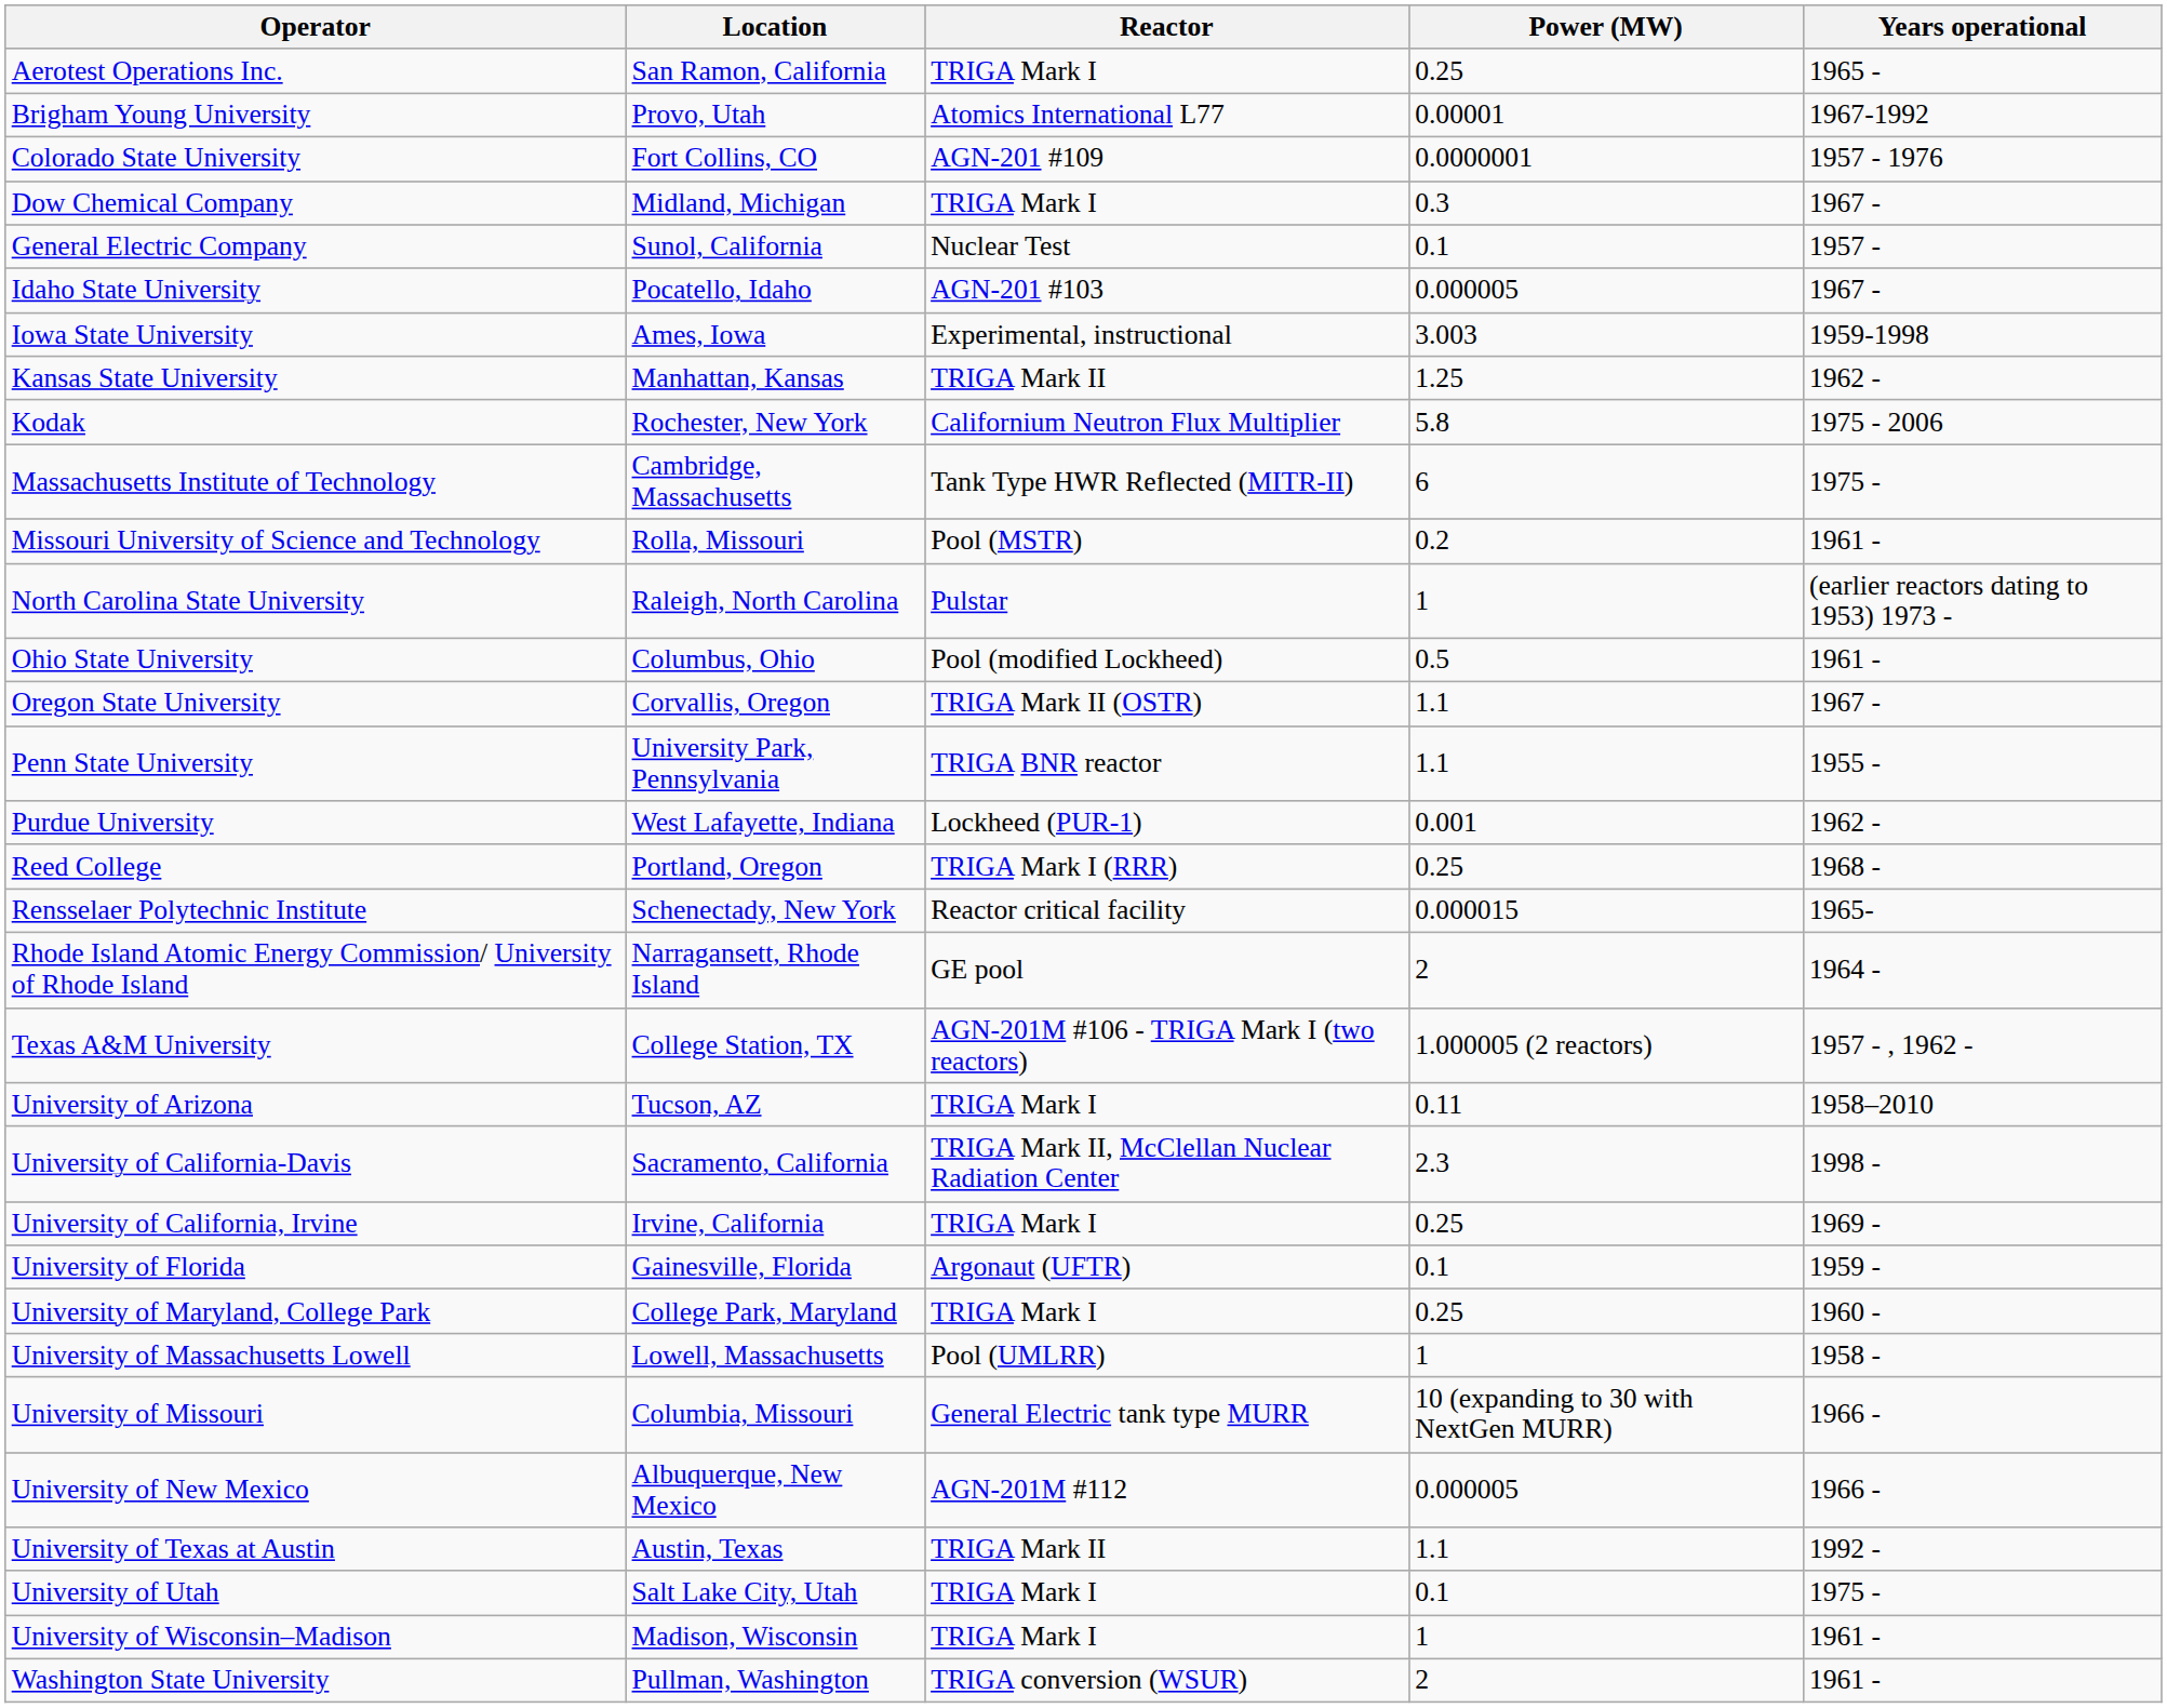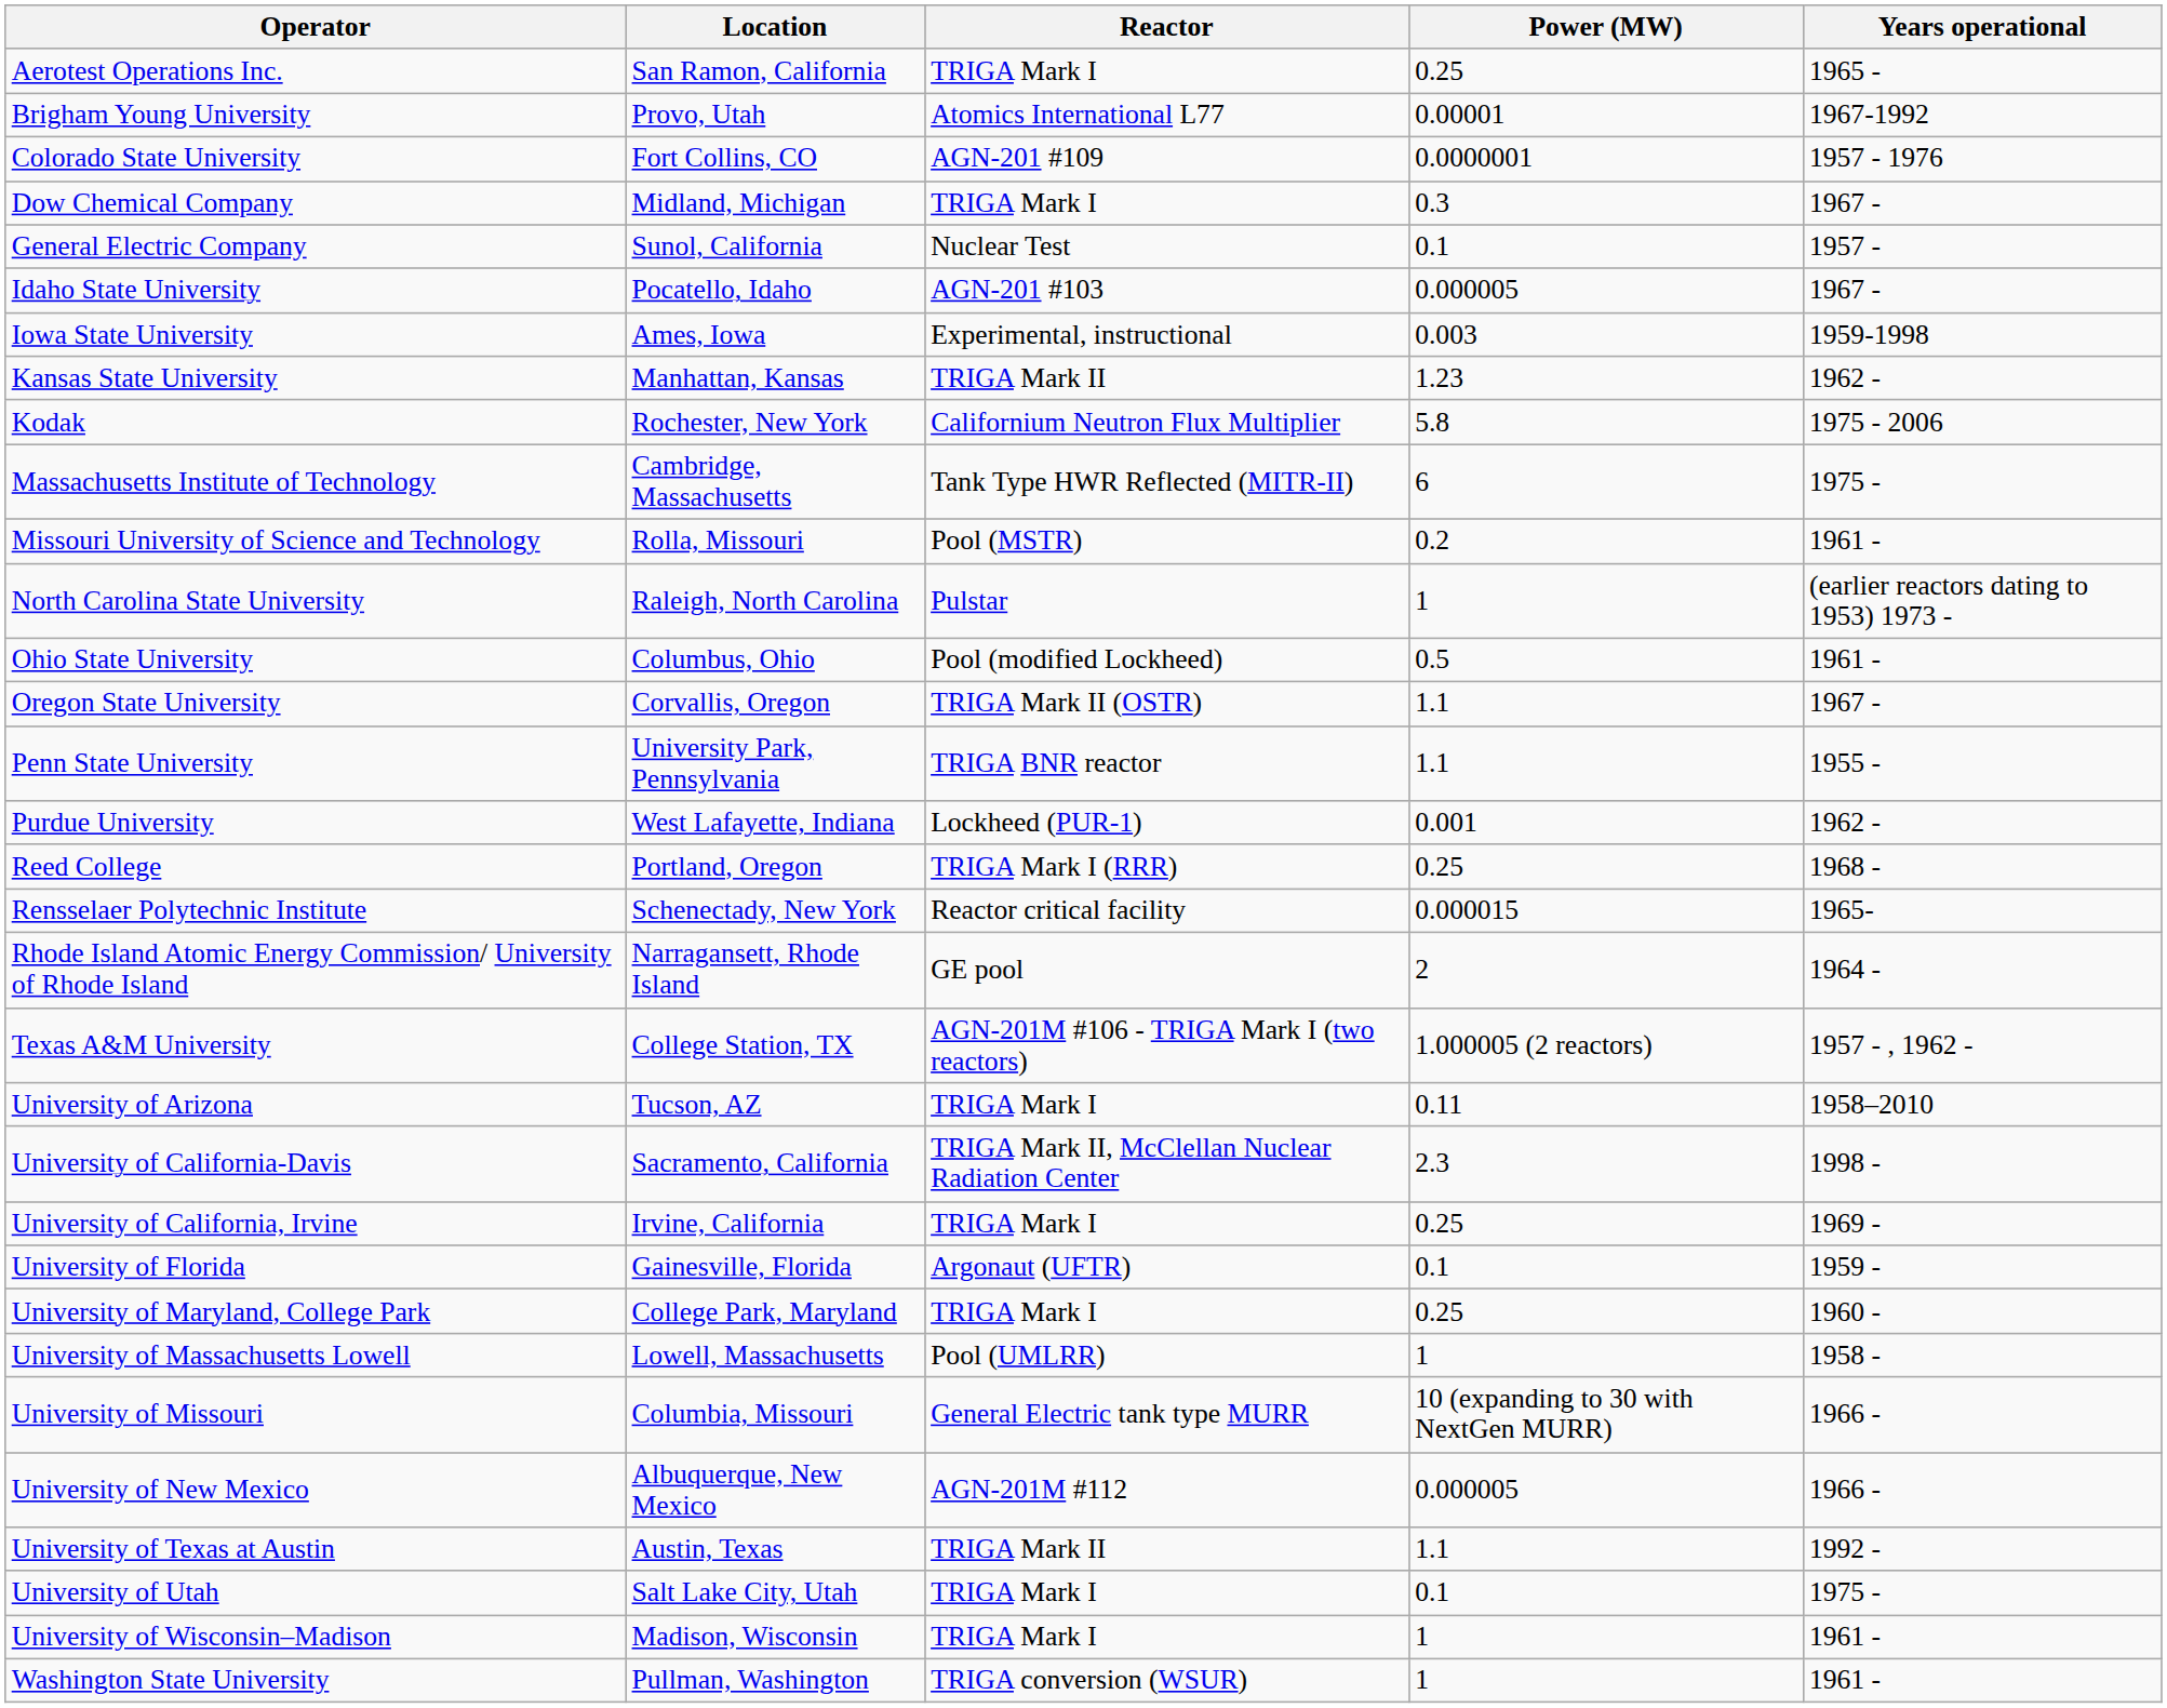 <table class="wikitable sortable">
 <tr>
 <th>Operator</th>
 <th>Location</th>
 <th>Reactor</th>
 <th>Power (MW)</th>
 <th>Years operational</th>
 </tr>
 <tr>
 <td><a href='#'>Aerotest Operations Inc.</a></td>
 <td><a href='#'>San Ramon, California</a></td>
 <td><a href='#'>TRIGA</a> Mark I</td>
 <td>0.25</td>
 <td>1965 -</td>
 </tr>
 <tr>
 <td><a href='#'>Brigham Young University</a></td>
 <td><a href='#'>Provo, Utah</a></td>
 <td><a href='#'>Atomics International</a> L77</td>
 <td>0.00001</td>
 <td>1967-1992</td>
 </tr>
 <tr>
 <td><a href='#'>Colorado State University</a></td>
 <td><a href='#'>Fort Collins, CO</a></td>
 <td><a href='#'>AGN-201</a> #109</td>
 <td>0.0000001</td>
 <td>1957 - 1976</td>
 </tr>
 <tr>
 <td><a href='#'>Dow Chemical Company</a></td>
 <td><a href='#'>Midland, Michigan</a></td>
 <td><a href='#'>TRIGA</a> Mark I</td>
 <td>0.3</td>
 <td>1967 -</td>
 </tr>
 <tr>
 <td><a href='#'>General Electric Company</a></td>
 <td><a href='#'>Sunol, California</a></td>
 <td>Nuclear Test</td>
 <td>0.1</td>
 <td>1957 -</td>
 </tr>
 <tr>
 <td><a href='#'>Idaho State University</a></td>
 <td><a href='#'>Pocatello, Idaho</a></td>
 <td><a href='#'>AGN-201</a> #103</td>
 <td>0.000005</td>
 <td>1967 -</td>
 </tr>
 <tr>
 <td><a href='#'>Iowa State University</a></td>
 <td><a href='#'>Ames, Iowa</a></td>
 <td>Experimental, instructional</td>
-<td>3.003</td>
+<td>0.003</td>
 <td>1959-1998</td>
 </tr>
 <tr>
 <td><a href='#'>Kansas State University</a></td>
 <td><a href='#'>Manhattan, Kansas</a></td>
 <td><a href='#'>TRIGA</a> Mark II</td>
-<td>1.25</td>
+<td>1.23</td>
 <td>1962 -</td>
 </tr>
 <tr>
 <td><a href='#'>Kodak</a></td>
 <td><a href='#'>Rochester, New York</a></td>
 <td><a href='#'>Californium Neutron Flux Multiplier</a></td>
 <td>5.8</td>
 <td>1975 - 2006</td>
 </tr>
 <tr>
 <td><a href='#'>Massachusetts Institute of Technology</a></td>
 <td><a href='#'>Cambridge, Massachusetts</a></td>
 <td>Tank Type HWR Reflected (<a href='#'>MITR-II</a>)</td>
 <td>6</td>
 <td>1975 -</td>
 </tr>
 <tr>
 <td><a href='#'>Missouri University of Science and Technology</a></td>
 <td><a href='#'>Rolla, Missouri</a></td>
 <td>Pool (<a href='#'>MSTR</a>)</td>
 <td>0.2</td>
 <td>1961 -</td>
 </tr>
 <tr>
 <td><a href='#'>North Carolina State University</a></td>
 <td><a href='#'>Raleigh, North Carolina</a></td>
 <td><a href='#'>Pulstar</a></td>
 <td>1</td>
 <td>(earlier reactors dating to 1953) 1973 -</td>
 </tr>
 <tr>
 <td><a href='#'>Ohio State University</a></td>
 <td><a href='#'>Columbus, Ohio</a></td>
 <td>Pool (modified Lockheed)</td>
 <td>0.5</td>
 <td>1961 -</td>
 </tr>
 <tr>
 <td><a href='#'>Oregon State University</a></td>
 <td><a href='#'>Corvallis, Oregon</a></td>
 <td><a href='#'>TRIGA</a> Mark II (<a href='#'>OSTR</a>)</td>
 <td>1.1</td>
 <td>1967 -</td>
 </tr>
 <tr>
 <td><a href='#'>Penn State University</a></td>
 <td><a href='#'>University Park, Pennsylvania</a></td>
 <td><a href='#'>TRIGA</a> <a href='#'>BNR</a> reactor</td>
 <td>1.1</td>
 <td>1955 -</td>
 </tr>
 <tr>
 <td><a href='#'>Purdue University</a></td>
 <td><a href='#'>West Lafayette, Indiana</a></td>
 <td>Lockheed (<a href='#'>PUR-1</a>)</td>
 <td>0.001</td>
 <td>1962 -</td>
 </tr>
 <tr>
 <td><a href='#'>Reed College</a></td>
 <td><a href='#'>Portland, Oregon</a></td>
 <td><a href='#'>TRIGA</a> Mark I (<a href='#'>RRR</a>)</td>
 <td>0.25</td>
 <td>1968 -</td>
 </tr>
 <tr>
 <td><a href='#'>Rensselaer Polytechnic Institute</a></td>
 <td><a href='#'>Schenectady, New York</a></td>
 <td>Reactor critical facility</td>
 <td>0.000015</td>
 <td>1965-</td>
 </tr>
 <tr>
 <td><a href='#'>Rhode Island Atomic Energy Commission</a>/ <a href='#'>University of Rhode Island</a></td>
 <td><a href='#'>Narragansett, Rhode Island</a></td>
 <td>GE pool</td>
 <td>2</td>
 <td>1964 -</td>
 </tr>
 <tr>
 <td><a href='#'>Texas A&M University</a></td>
 <td><a href='#'>College Station, TX</a></td>
 <td><a href='#'>AGN-201M</a> #106 - <a href='#'>TRIGA</a> Mark I (<a href='#'>two reactors</a>)</td>
 <td>1.000005 (2 reactors)</td>
 <td>1957 - , 1962 -</td>
 </tr>
 <tr>
 <td><a href='#'>University of Arizona</a></td>
 <td><a href='#'>Tucson, AZ</a></td>
 <td><a href='#'>TRIGA</a> Mark I</td>
 <td>0.11</td>
 <td>1958–2010</td>
 </tr>
 <tr>
 <td><a href='#'>University of California-Davis</a></td>
 <td><a href='#'>Sacramento, California</a></td>
 <td><a href='#'>TRIGA</a> Mark II, <a href='#'>McClellan Nuclear Radiation Center</a></td>
 <td>2.3</td>
 <td>1998 -</td>
 </tr>
 <tr>
 <td><a href='#'>University of California, Irvine</a></td>
 <td><a href='#'>Irvine, California</a></td>
 <td><a href='#'>TRIGA</a> Mark I</td>
 <td>0.25</td>
 <td>1969 -</td>
 </tr>
 <tr>
 <td><a href='#'>University of Florida</a></td>
 <td><a href='#'>Gainesville, Florida</a></td>
 <td><a href='#'>Argonaut</a> (<a href='#'>UFTR</a>)</td>
 <td>0.1</td>
 <td>1959 -</td>
 </tr>
 <tr>
 <td><a href='#'>University of Maryland, College Park</a></td>
 <td><a href='#'>College Park, Maryland</a></td>
 <td><a href='#'>TRIGA</a> Mark I</td>
 <td>0.25</td>
 <td>1960 -</td>
 </tr>
 <tr>
 <td><a href='#'>University of Massachusetts Lowell</a></td>
 <td><a href='#'>Lowell, Massachusetts</a></td>
 <td>Pool (<a href='#'>UMLRR</a>)</td>
 <td>1</td>
 <td>1958 -</td>
 </tr>
 <tr>
 <td><a href='#'>University of Missouri</a></td>
 <td><a href='#'>Columbia, Missouri</a></td>
 <td><a href='#'>General Electric</a> tank type <a href='#'>MURR</a></td>
 <td>10 (expanding to 30 with NextGen MURR)</td>
 <td>1966 -</td>
 </tr>
 <tr>
 <td><a href='#'>University of New Mexico</a></td>
 <td><a href='#'>Albuquerque, New Mexico</a></td>
 <td><a href='#'>AGN-201M</a> #112</td>
 <td>0.000005</td>
 <td>1966 -</td>
 </tr>
 <tr>
 <td><a href='#'>University of Texas at Austin</a></td>
 <td><a href='#'>Austin, Texas</a></td>
 <td><a href='#'>TRIGA</a> Mark II</td>
 <td>1.1</td>
 <td>1992 -</td>
 </tr>
 <tr>
 <td><a href='#'>University of Utah</a></td>
 <td><a href='#'>Salt Lake City, Utah</a></td>
 <td><a href='#'>TRIGA</a> Mark I</td>
 <td>0.1</td>
 <td>1975 -</td>
 </tr>
 <tr>
 <td><a href='#'>University of Wisconsin–Madison</a></td>
 <td><a href='#'>Madison, Wisconsin</a></td>
 <td><a href='#'>TRIGA</a> Mark I</td>
 <td>1</td>
 <td>1961 -</td>
 </tr>
 <tr>
 <td><a href='#'>Washington State University</a></td>
 <td><a href='#'>Pullman, Washington</a></td>
 <td><a href='#'>TRIGA</a> conversion (<a href='#'>WSUR</a>)</td>
-<td>2</td>
+<td>1</td>
 <td>1961 -</td>
 </tr>
 </table>
